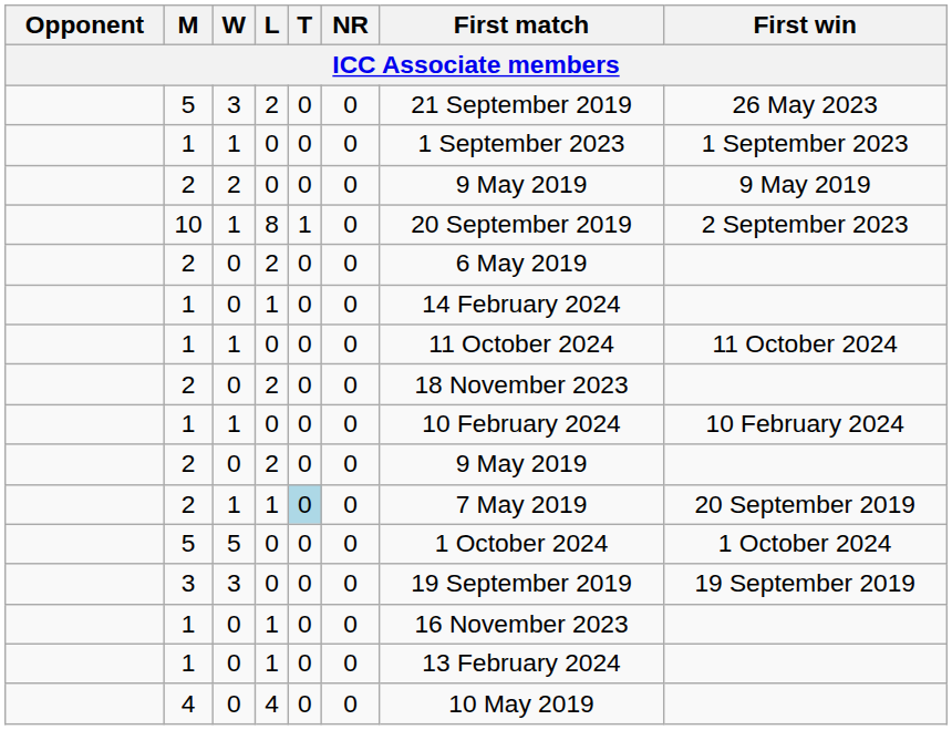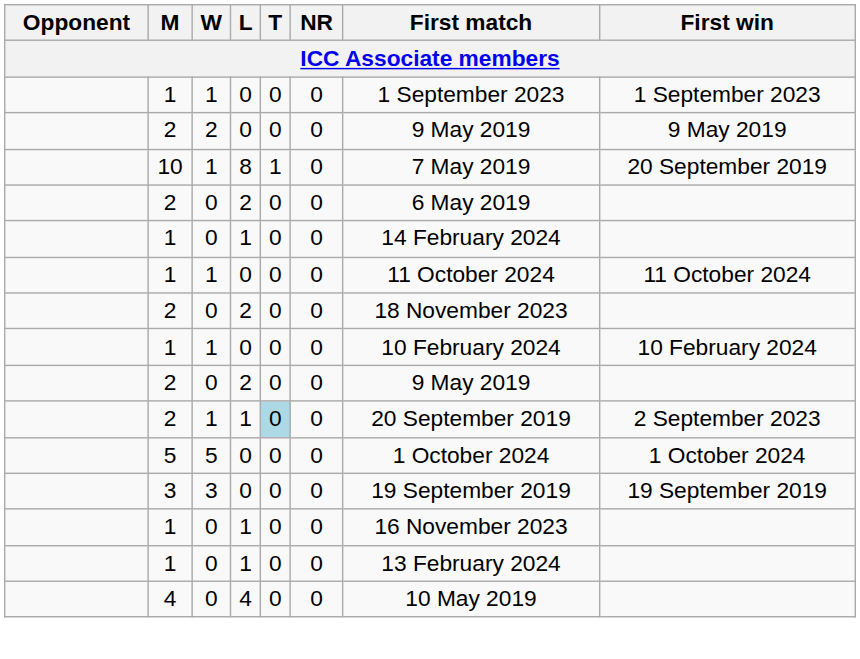 <table class="wikitable" style="text-align: center; width: 600px;">
 <tr>
 <th>Opponent</th>
 <th>M</th>
 <th>W</th>
 <th>L</th>
 <th>T</th>
 <th>NR</th>
 <th>First match</th>
 <th>First win</th>
 </tr>
 <tr>
 <th scope="col" colspan=8><strong><a href='#'>ICC Associate members</a></strong></th>
-</tr>
-<tr align="center">
-<td style="text-align:left;"></td>
-<td>5</td>
-<td>3</td>
-<td>2</td>
-<td>0</td>
-<td>0</td>
-<td>21 September 2019</td>
-<td>26 May 2023</td>
 </tr>
 <tr>
 <td style="text-align:left;"></td>
 <td>1</td>
 <td>1</td>
 <td>0</td>
 <td>0</td>
 <td>0</td>
 <td>1 September 2023</td>
 <td>1 September 2023</td>
 </tr>
 <tr>
 <td style="text-align:left;"></td>
 <td>2</td>
 <td>2</td>
 <td>0</td>
 <td>0</td>
 <td>0</td>
 <td>9 May 2019</td>
 <td>9 May 2019</td>
 </tr>
 <tr>
 <td style="text-align:left;"></td>
 <td>10</td>
 <td>1</td>
 <td>8</td>
 <td>1</td>
 <td>0</td>
+<td>7 May 2019</td>
 <td>20 September 2019</td>
-<td>2 September 2023</td>
 </tr>
 <tr>
 <td style="text-align:left;"></td>
 <td>2</td>
 <td>0</td>
 <td>2</td>
 <td>0</td>
 <td>0</td>
 <td>6 May 2019</td>
 <td></td>
 </tr>
 <tr>
 <td style="text-align:left;"></td>
 <td>1</td>
 <td>0</td>
 <td>1</td>
 <td>0</td>
 <td>0</td>
 <td>14 February 2024</td>
 <td></td>
 </tr>
 <tr>
 <td style="text-align:left;"></td>
 <td>1</td>
 <td>1</td>
 <td>0</td>
 <td>0</td>
 <td>0</td>
 <td>11 October 2024</td>
 <td>11 October 2024</td>
 </tr>
 <tr>
 <td style="text-align:left;"></td>
 <td>2</td>
 <td>0</td>
 <td>2</td>
 <td>0</td>
 <td>0</td>
 <td>18 November 2023</td>
 <td></td>
 </tr>
 <tr>
 <td style="text-align:left;"></td>
 <td>1</td>
 <td>1</td>
 <td>0</td>
 <td>0</td>
 <td>0</td>
 <td>10 February 2024</td>
 <td>10 February 2024</td>
 </tr>
 <tr>
 <td style="text-align:left;"></td>
 <td>2</td>
 <td>0</td>
 <td>2</td>
 <td>0</td>
 <td>0</td>
 <td>9 May 2019</td>
 <td></td>
 </tr>
 <tr>
 <td style="text-align:left;"></td>
 <td>2</td>
 <td>1</td>
 <td>1</td>
 <td style="background: lightblue;">0</td>
 <td>0</td>
-<td>7 May 2019</td>
 <td>20 September 2019</td>
+<td>2 September 2023</td>
 </tr>
 <tr>
 <td style="text-align:left;"></td>
 <td>5</td>
 <td>5</td>
 <td>0</td>
 <td>0</td>
 <td>0</td>
 <td>1 October 2024</td>
 <td>1 October 2024</td>
 </tr>
 <tr>
 <td style="text-align:left;"></td>
 <td>3</td>
 <td>3</td>
 <td>0</td>
 <td>0</td>
 <td>0</td>
 <td>19 September 2019</td>
 <td>19 September 2019</td>
 </tr>
 <tr>
 <td style="text-align:left;"></td>
 <td>1</td>
 <td>0</td>
 <td>1</td>
 <td>0</td>
 <td>0</td>
 <td>16 November 2023</td>
 <td></td>
 </tr>
 <tr>
 <td style="text-align:left;"></td>
 <td>1</td>
 <td>0</td>
 <td>1</td>
 <td>0</td>
 <td>0</td>
 <td>13 February 2024</td>
 <td></td>
 </tr>
 <tr>
 <td style="text-align:left;"></td>
 <td>4</td>
 <td>0</td>
 <td>4</td>
 <td>0</td>
 <td>0</td>
 <td>10 May 2019</td>
 <td></td>
 </tr>
 </table>
